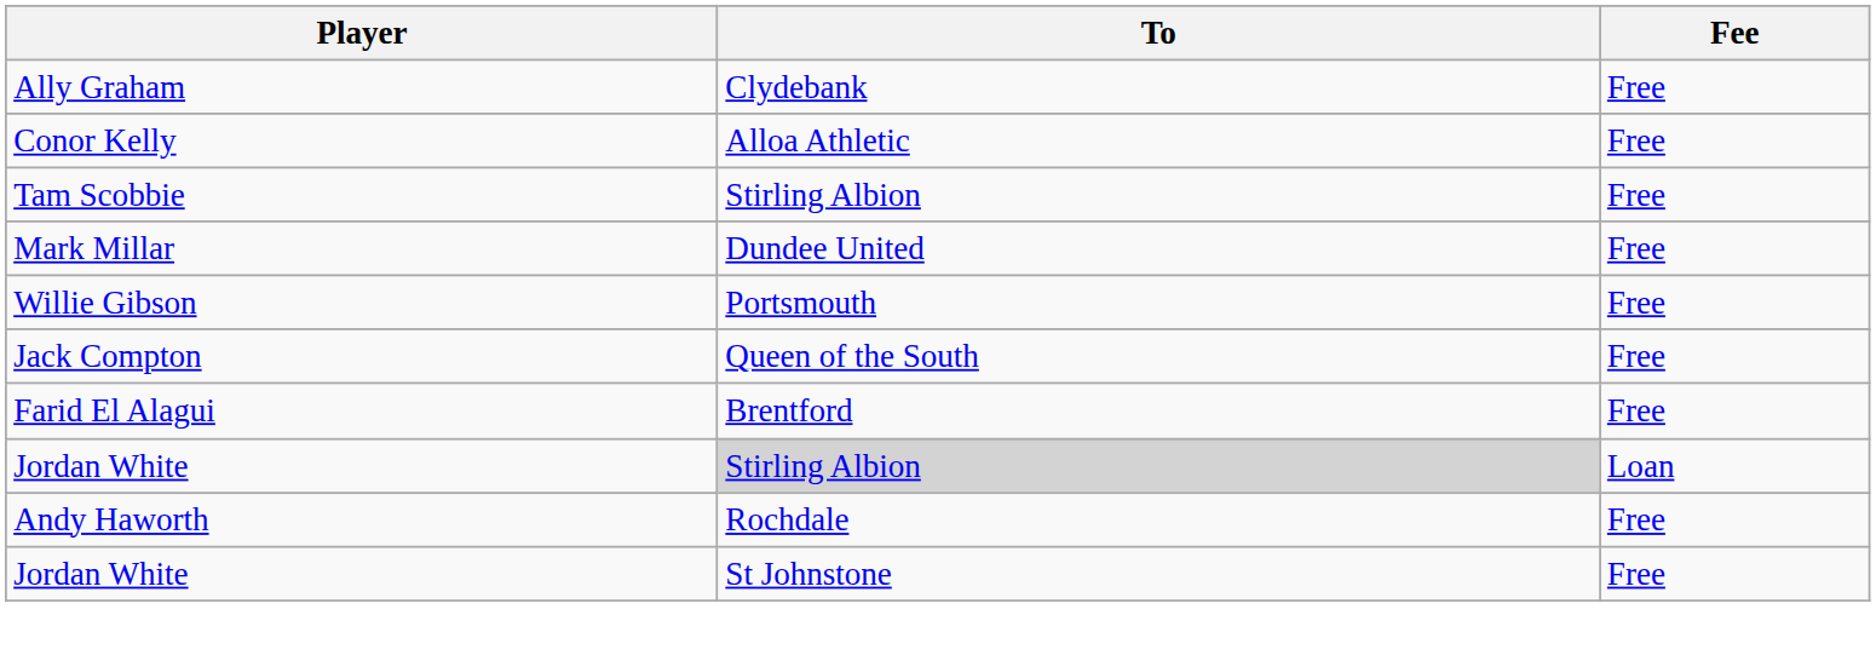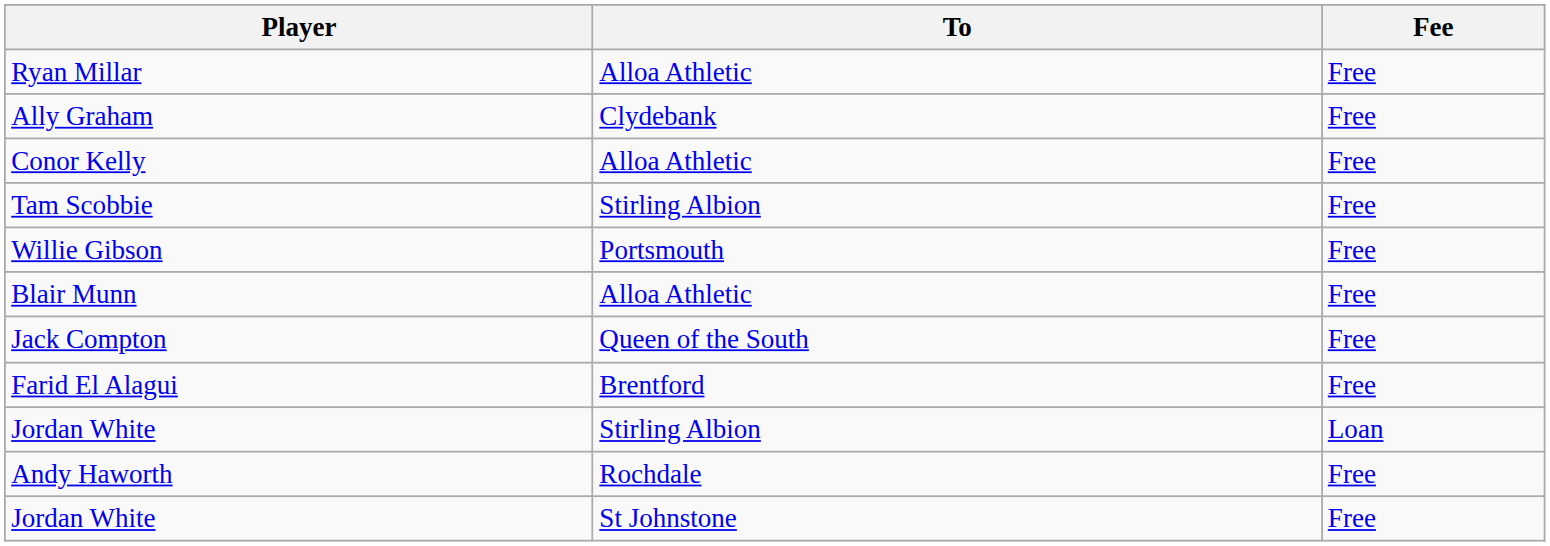 <table class="wikitable" style="text-align:center; font-size:95%;width:98%; text-align:left">
 <tr>
 <th>Player</th>
 <th>To</th>
 <th>Fee</th>
+</tr>
+<tr>
+<td> <a href='#'>Ryan Millar</a></td>
+<td> <a href='#'>Alloa Athletic</a></td>
+<td><a href='#'>Free</a></td>
 </tr>
 <tr>
 <td> <a href='#'>Ally Graham</a></td>
 <td> <a href='#'>Clydebank</a></td>
 <td><a href='#'>Free</a></td>
 </tr>
 <tr>
 <td> <a href='#'>Conor Kelly</a></td>
 <td> <a href='#'>Alloa Athletic</a></td>
 <td><a href='#'>Free</a></td>
 </tr>
 <tr>
 <td> <a href='#'>Tam Scobbie</a></td>
 <td> <a href='#'>Stirling Albion</a></td>
 <td><a href='#'>Free</a></td>
 </tr>
 <tr>
-<td> <a href='#'>Mark Millar</a></td>
-<td> <a href='#'>Dundee United</a></td>
+<td> <a href='#'>Willie Gibson</a></td>
+<td> <a href='#'>Portsmouth</a></td>
 <td><a href='#'>Free</a></td>
 </tr>
 <tr>
-<td> <a href='#'>Willie Gibson</a></td>
-<td> <a href='#'>Portsmouth</a></td>
+<td> <a href='#'>Blair Munn</a></td>
+<td> <a href='#'>Alloa Athletic</a></td>
 <td><a href='#'>Free</a></td>
 </tr>
 <tr>
 <td> <a href='#'>Jack Compton</a></td>
 <td> <a href='#'>Queen of the South</a></td>
 <td><a href='#'>Free</a></td>
 </tr>
 <tr>
 <td> <a href='#'>Farid El Alagui</a></td>
 <td> <a href='#'>Brentford</a></td>
 <td><a href='#'>Free</a></td>
 </tr>
 <tr>
 <td> <a href='#'>Jordan White</a></td>
-<td style="background: lightgrey;"> <a href='#'>Stirling Albion</a></td>
+<td> <a href='#'>Stirling Albion</a></td>
 <td><a href='#'>Loan</a></td>
 </tr>
 <tr>
 <td> <a href='#'>Andy Haworth</a></td>
 <td> <a href='#'>Rochdale</a></td>
 <td><a href='#'>Free</a></td>
 </tr>
 <tr>
 <td> <a href='#'>Jordan White</a></td>
 <td> <a href='#'>St Johnstone</a></td>
 <td><a href='#'>Free</a></td>
 </tr>
 </table>
